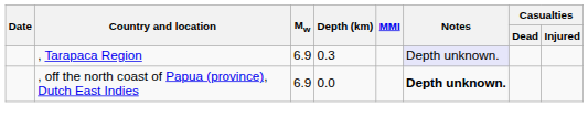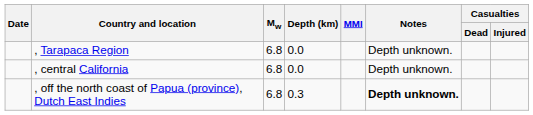 <table class="wikitable sortable sort-under" style="border:1px black; margin-left:1em;">
 <tr>
 <th rowspan="2"><small>Date</small></th>
 <th rowspan="2" style="width: 310px"><small>Country and location</small></th>
 <th rowspan="2"><small>M<sub>w</sub></small></th>
 <th rowspan="2"><small>Depth (km)</small></th>
 <th rowspan="2"><small><a href='#'>MMI</a></small></th>
 <th rowspan="2" class="unsortable"><small>Notes</small></th>
 <th colspan="2"><small>Casualties</small></th>
 </tr>
 <tr>
 <th><small>Dead</small></th>
 <th><small>Injured</small></th>
 </tr>
 <tr>
 <td></td>
 <td>, <a href='#'>Tarapaca Region</a></td>
-<td>6.9</td>
-<td>0.3</td>
+<td>6.8</td>
+<td>0.0</td>
 <td></td>
-<td style="background: lavender;">Depth unknown.</td>
+<td>Depth unknown.</td>
+<td></td>
+<td></td>
+</tr>
+<tr>
+<td></td>
+<td>, central <a href='#'>California</a></td>
+<td>6.8</td>
+<td>0.0</td>
+<td></td>
+<td>Depth unknown.</td>
 <td></td>
 <td></td>
 </tr>
 <tr>
 <td></td>
 <td>, off the north coast of <a href='#'>Papua (province)</a>, <a href='#'>Dutch East Indies</a></td>
-<td>6.9</td>
-<td>0.0</td>
+<td>6.8</td>
+<td>0.3</td>
 <td></td>
 <td><strong>Depth unknown.</strong></td>
 <td></td>
 <td></td>
 </tr>
 </table>
